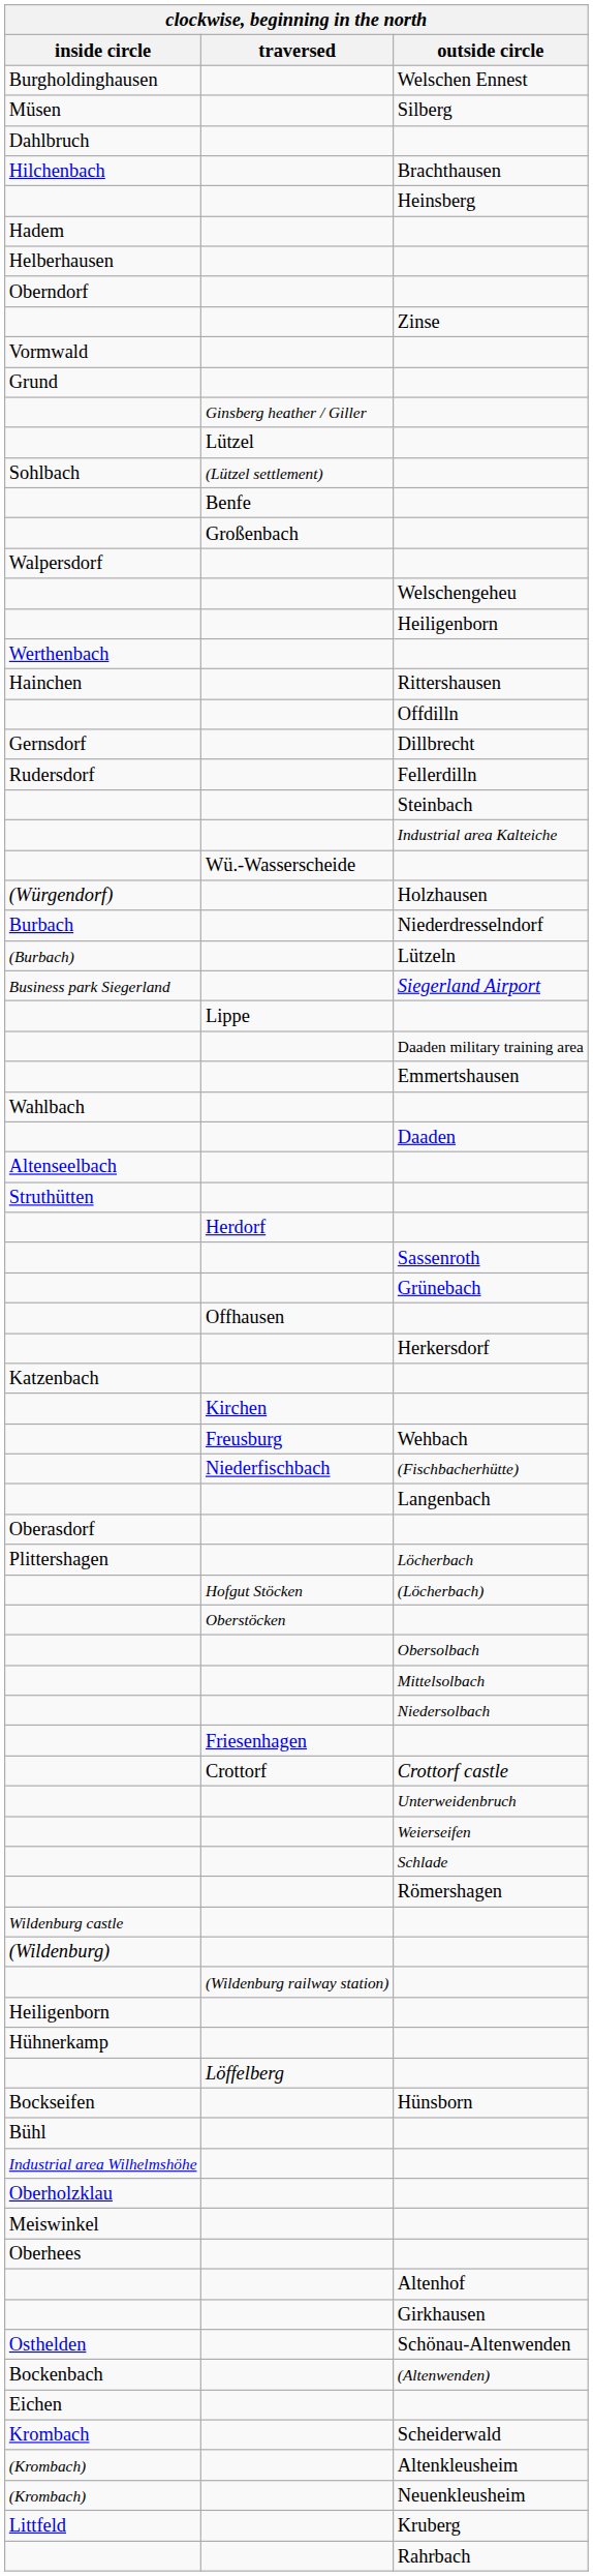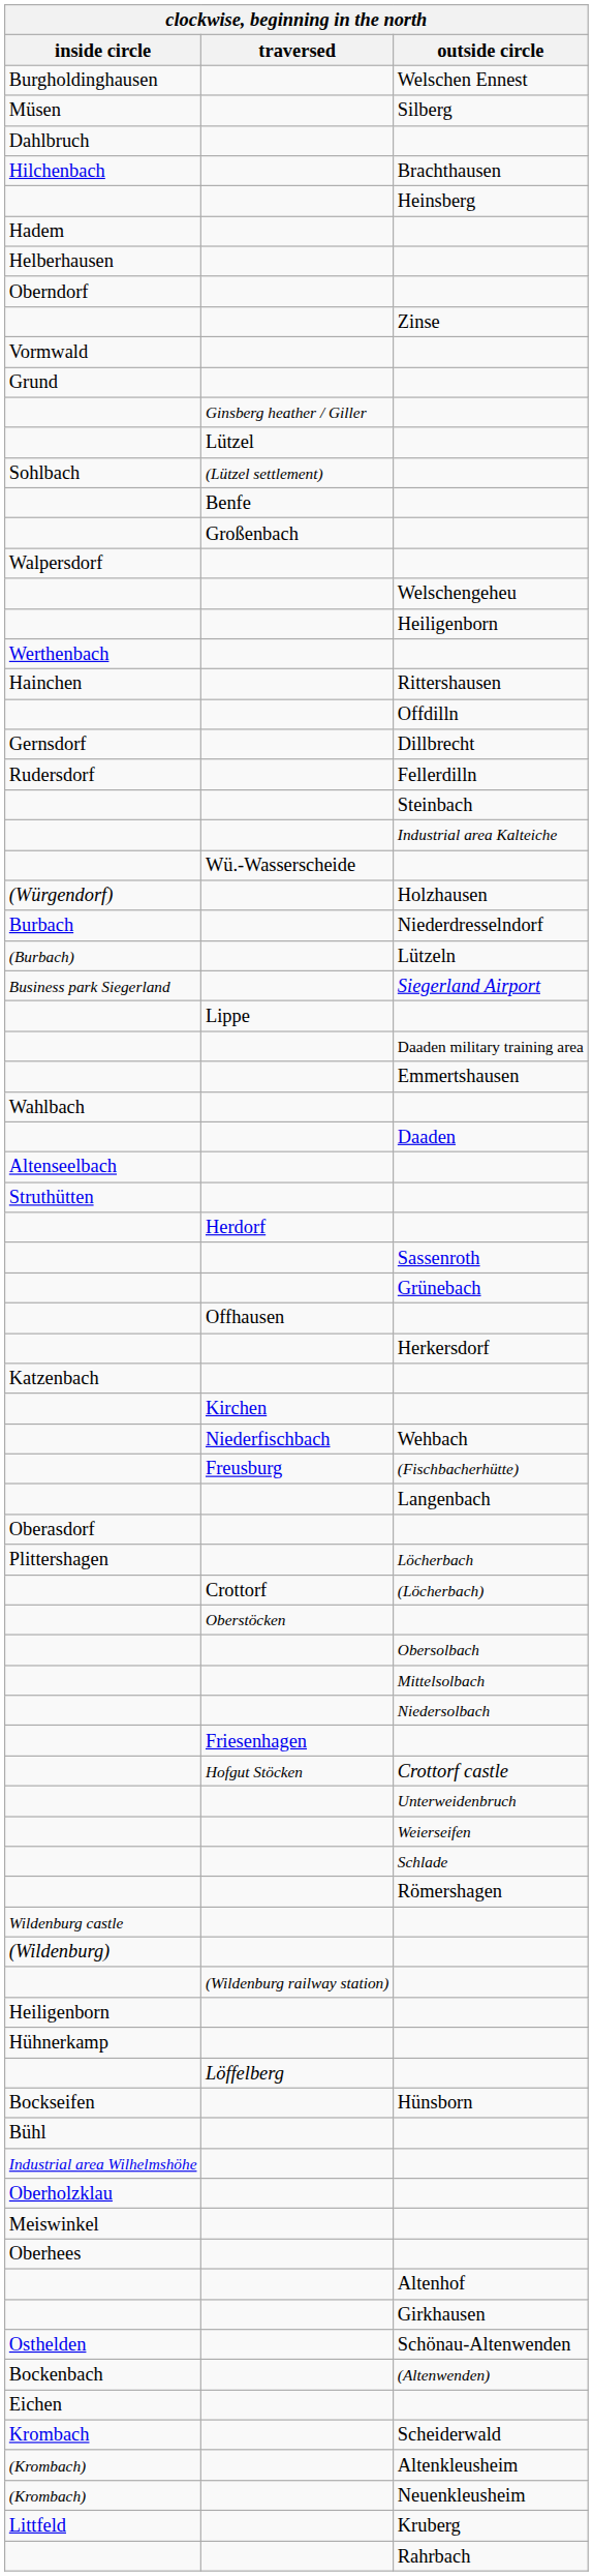 <table class="wikitable" id="all up">
 <tr id="K-id">
 <th colspan="4"><em>clockwise, beginning in the north</em></th>
 </tr>
 <tr id="inside circle">
 <th>inside circle</th>
 <th>traversed</th>
 <th>outside circle</th>
 </tr>
 <tr>
 <td>Burgholdinghausen</td>
 <td></td>
 <td>Welschen Ennest</td>
 </tr>
 <tr>
 <td>Müsen</td>
 <td></td>
 <td>Silberg</td>
 </tr>
 <tr>
 <td>Dahlbruch</td>
 <td></td>
 <td></td>
 </tr>
 <tr>
 <td><a href='#'>Hilchenbach</a></td>
 <td></td>
 <td>Brachthausen</td>
 </tr>
 <tr>
 <td></td>
 <td></td>
 <td>Heinsberg</td>
 </tr>
 <tr>
 <td>Hadem</td>
 <td></td>
 <td></td>
 </tr>
 <tr>
 <td>Helberhausen</td>
 <td></td>
 <td></td>
 </tr>
 <tr>
 <td>Oberndorf</td>
 <td></td>
 <td></td>
 </tr>
 <tr>
 <td></td>
 <td></td>
 <td>Zinse</td>
 </tr>
 <tr>
 <td>Vormwald</td>
 <td></td>
 <td></td>
 </tr>
 <tr>
 <td>Grund</td>
 <td></td>
 <td></td>
 </tr>
 <tr>
 <td></td>
 <td><em><small>Ginsberg heather / Giller</small></em></td>
 <td></td>
 </tr>
 <tr>
 <td></td>
 <td>Lützel</td>
 <td></td>
 </tr>
 <tr>
 <td>Sohlbach</td>
 <td><em><small>(Lützel settlement)</small></em></td>
 <td></td>
 </tr>
 <tr>
 <td></td>
 <td>Benfe</td>
 <td></td>
 </tr>
 <tr>
 <td></td>
 <td>Großenbach</td>
 <td></td>
 </tr>
 <tr>
 <td>Walpersdorf</td>
 <td></td>
 <td></td>
 </tr>
 <tr>
 <td></td>
 <td></td>
 <td>Welschengeheu</td>
 </tr>
 <tr>
 <td></td>
 <td></td>
 <td>Heiligenborn</td>
 </tr>
 <tr>
 <td><a href='#'>Werthenbach</a></td>
 <td></td>
 <td></td>
 </tr>
 <tr>
 <td>Hainchen</td>
 <td></td>
 <td>Rittershausen</td>
 </tr>
 <tr>
 <td></td>
 <td></td>
 <td>Offdilln</td>
 </tr>
 <tr>
 <td>Gernsdorf</td>
 <td></td>
 <td>Dillbrecht</td>
 </tr>
 <tr>
 <td>Rudersdorf</td>
 <td></td>
 <td>Fellerdilln</td>
 </tr>
 <tr>
 <td></td>
 <td></td>
 <td>Steinbach</td>
 </tr>
 <tr>
 <td></td>
 <td></td>
 <td><small><em>Industrial area Kalteiche</em></small></td>
 </tr>
 <tr>
 <td></td>
 <td>Wü.-Wasserscheide</td>
 <td></td>
 </tr>
 <tr>
 <td><em>(Würgendorf)</em></td>
 <td></td>
 <td>Holzhausen</td>
 </tr>
 <tr>
 <td><a href='#'>Burbach</a></td>
 <td></td>
 <td>Niederdresselndorf</td>
 </tr>
 <tr>
 <td><small><em>(Burbach)</em></small></td>
 <td></td>
 <td>Lützeln</td>
 </tr>
 <tr>
 <td><small><em>Business park Siegerland</em></small></td>
 <td></td>
 <td><em><a href='#'>Siegerland Airport</a></em></td>
 </tr>
 <tr>
 <td></td>
 <td>Lippe</td>
 <td></td>
 </tr>
 <tr>
 <td></td>
 <td></td>
 <td><small>Daaden military training area</small></td>
 </tr>
 <tr>
 <td></td>
 <td></td>
 <td>Emmertshausen</td>
 </tr>
 <tr>
 <td>Wahlbach</td>
 <td></td>
 <td></td>
 </tr>
 <tr>
 <td></td>
 <td></td>
 <td><a href='#'>Daaden</a></td>
 </tr>
 <tr>
 <td><a href='#'>Altenseelbach</a></td>
 <td></td>
 <td></td>
 </tr>
 <tr>
 <td><a href='#'>Struthütten</a></td>
 <td></td>
 <td></td>
 </tr>
 <tr>
 <td></td>
 <td><a href='#'>Herdorf</a></td>
 <td></td>
 </tr>
 <tr>
 <td></td>
 <td></td>
 <td><a href='#'>Sassenroth</a></td>
 </tr>
 <tr>
 <td></td>
 <td></td>
 <td><a href='#'>Grünebach</a></td>
 </tr>
 <tr>
 <td></td>
 <td>Offhausen</td>
 <td></td>
 </tr>
 <tr>
 <td></td>
 <td></td>
 <td>Herkersdorf</td>
 </tr>
 <tr>
 <td>Katzenbach</td>
 <td></td>
 <td></td>
 </tr>
 <tr>
 <td></td>
 <td><a href='#'>Kirchen</a></td>
 <td></td>
 </tr>
 <tr>
 <td></td>
-<td><a href='#'>Freusburg</a></td>
+<td><a href='#'>Niederfischbach</a></td>
 <td>Wehbach</td>
 </tr>
 <tr>
 <td></td>
-<td><a href='#'>Niederfischbach</a></td>
+<td><a href='#'>Freusburg</a></td>
 <td><small><em>(Fischbacherhütte)</em></small></td>
 </tr>
 <tr>
 <td></td>
 <td></td>
 <td>Langenbach</td>
 </tr>
 <tr>
 <td>Oberasdorf</td>
 <td></td>
 <td></td>
 </tr>
 <tr>
 <td>Plittershagen</td>
 <td></td>
 <td><small><em>Löcherbach</em></small></td>
 </tr>
 <tr>
 <td></td>
-<td><small><em>Hofgut Stöcken</em></small></td>
+<td>Crottorf</td>
 <td><small><em>(Löcherbach)</em></small></td>
 </tr>
 <tr>
 <td></td>
 <td><small><em>Oberstöcken</em></small></td>
 <td></td>
 </tr>
 <tr>
 <td></td>
 <td></td>
 <td><small><em>Obersolbach</em></small></td>
 </tr>
 <tr>
 <td></td>
 <td></td>
 <td><small><em>Mittelsolbach</em></small></td>
 </tr>
 <tr>
 <td></td>
 <td></td>
 <td><small><em>Niedersolbach</em></small></td>
 </tr>
 <tr>
 <td></td>
 <td><a href='#'>Friesenhagen</a></td>
 <td></td>
 </tr>
 <tr>
 <td></td>
-<td>Crottorf</td>
+<td><small><em>Hofgut Stöcken</em></small></td>
 <td><em>Crottorf castle</em></td>
 </tr>
 <tr>
 <td></td>
 <td></td>
 <td><small><em>Unterweidenbruch</em></small></td>
 </tr>
 <tr>
 <td></td>
 <td></td>
 <td><small><em>Weierseifen</em></small></td>
 </tr>
 <tr>
 <td></td>
 <td></td>
 <td><small><em>Schlade</em></small></td>
 </tr>
 <tr>
 <td></td>
 <td></td>
 <td>Römershagen</td>
 </tr>
 <tr>
 <td><em><small>Wildenburg castle</small></em></td>
 <td></td>
 <td></td>
 </tr>
 <tr>
 <td><em>(Wildenburg)</em></td>
 <td></td>
 <td></td>
 </tr>
 <tr>
 <td></td>
 <td><em><small>(Wildenburg railway station)</small></em></td>
 <td></td>
 </tr>
 <tr>
 <td>Heiligenborn</td>
 <td></td>
 <td></td>
 </tr>
 <tr>
 <td>Hühnerkamp</td>
 <td></td>
 <td></td>
 </tr>
 <tr>
 <td></td>
 <td><em>Löffelberg</em></td>
 <td></td>
 </tr>
 <tr>
 <td>Bockseifen</td>
 <td></td>
 <td>Hünsborn</td>
 </tr>
 <tr>
 <td>Bühl</td>
 <td></td>
 <td></td>
 </tr>
 <tr>
 <td><em><small><a href='#'>Industrial area Wilhelmshöhe</a></small></em></td>
 <td></td>
 <td></td>
 </tr>
 <tr>
 <td><a href='#'>Oberholzklau</a></td>
 <td></td>
 <td></td>
 </tr>
 <tr>
 <td>Meiswinkel</td>
 <td></td>
 <td></td>
 </tr>
 <tr>
 <td>Oberhees</td>
 <td></td>
 <td></td>
 </tr>
 <tr>
 <td></td>
 <td></td>
 <td>Altenhof</td>
 </tr>
 <tr>
 <td></td>
 <td></td>
 <td>Girkhausen</td>
 </tr>
 <tr>
 <td><a href='#'>Osthelden</a></td>
 <td></td>
 <td>Schönau-Altenwenden</td>
 </tr>
 <tr>
 <td>Bockenbach</td>
 <td></td>
 <td><small><em>(Altenwenden)</em></small></td>
 </tr>
 <tr>
 <td>Eichen</td>
 <td></td>
 <td></td>
 </tr>
 <tr>
 <td><a href='#'>Krombach</a></td>
 <td></td>
 <td>Scheiderwald</td>
 </tr>
 <tr>
 <td><small><em>(Krombach)</em></small></td>
 <td></td>
 <td>Altenkleusheim</td>
 </tr>
 <tr>
 <td><small><em>(Krombach)</em></small></td>
 <td></td>
 <td>Neuenkleusheim</td>
 </tr>
 <tr>
 <td><a href='#'>Littfeld</a></td>
 <td></td>
 <td>Kruberg</td>
 </tr>
 <tr>
 <td></td>
 <td></td>
 <td>Rahrbach</td>
 </tr>
 </table>
